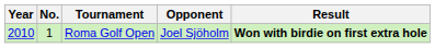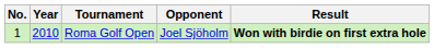 <table class="wikitable" style="font-size:95%;">
 <tr>
+<th>No.</th>
 <th>Year</th>
-<th>No.</th>
 <th>Tournament</th>
 <th>Opponent</th>
 <th>Result</th>
 </tr>
 <tr style="background:#D0F0C0;">
+<td align=center>1</td>
 <td><a href='#'>2010</a></td>
-<td align=center>1</td>
 <td><a href='#'>Roma Golf Open</a></td>
 <td> <a href='#'>Joel Sjöholm</a></td>
 <td><strong>Won with birdie on first extra hole</strong></td>
 </tr>
 </table>
